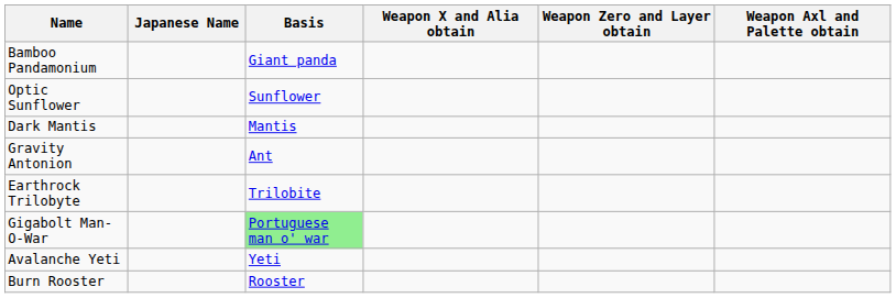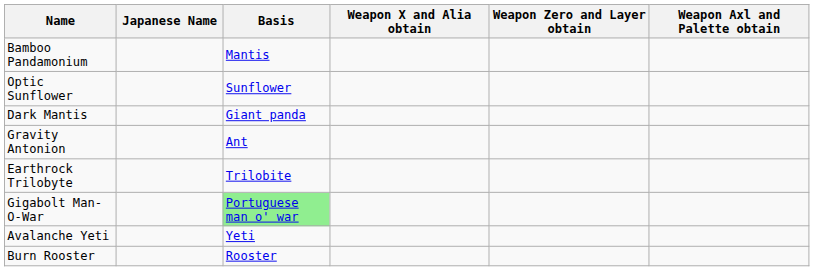 <table class="wikitable" style="width:98%;">
 <tr>
 <th style="width:10%;">Name</th>
 <th style="width:10%;">Japanese Name</th>
 <th style="width:10%;">Basis</th>
 <th style="width:15%;">Weapon X and Alia obtain</th>
 <th style="width:15%;">Weapon Zero and Layer obtain</th>
 <th style="width:15%;">Weapon Axl and Palette obtain</th>
 </tr>
 <tr>
 <td>Bamboo Pandamonium</td>
 <td></td>
-<td><a href='#'>Giant panda</a></td>
+<td><a href='#'>Mantis</a></td>
 <td></td>
 <td></td>
 <td></td>
 </tr>
 <tr>
 <td>Optic Sunflower</td>
 <td></td>
 <td><a href='#'>Sunflower</a></td>
 <td></td>
 <td></td>
 <td></td>
 </tr>
 <tr>
 <td>Dark Mantis</td>
 <td></td>
-<td><a href='#'>Mantis</a></td>
+<td><a href='#'>Giant panda</a></td>
 <td></td>
 <td></td>
 <td></td>
 </tr>
 <tr>
 <td>Gravity Antonion</td>
 <td></td>
 <td><a href='#'>Ant</a></td>
 <td></td>
 <td></td>
 <td></td>
 </tr>
 <tr>
 <td>Earthrock Trilobyte</td>
 <td></td>
 <td><a href='#'>Trilobite</a></td>
 <td></td>
 <td></td>
 <td></td>
 </tr>
 <tr>
 <td>Gigabolt Man-O-War</td>
 <td></td>
 <td style="background: lightgreen;"><a href='#'>Portuguese man o' war</a></td>
 <td></td>
 <td></td>
 <td></td>
 </tr>
 <tr>
 <td>Avalanche Yeti</td>
 <td></td>
 <td><a href='#'>Yeti</a></td>
 <td></td>
 <td></td>
 <td></td>
 </tr>
 <tr>
 <td>Burn Rooster</td>
 <td></td>
 <td><a href='#'>Rooster</a></td>
 <td></td>
 <td></td>
 <td></td>
 </tr>
 </table>
